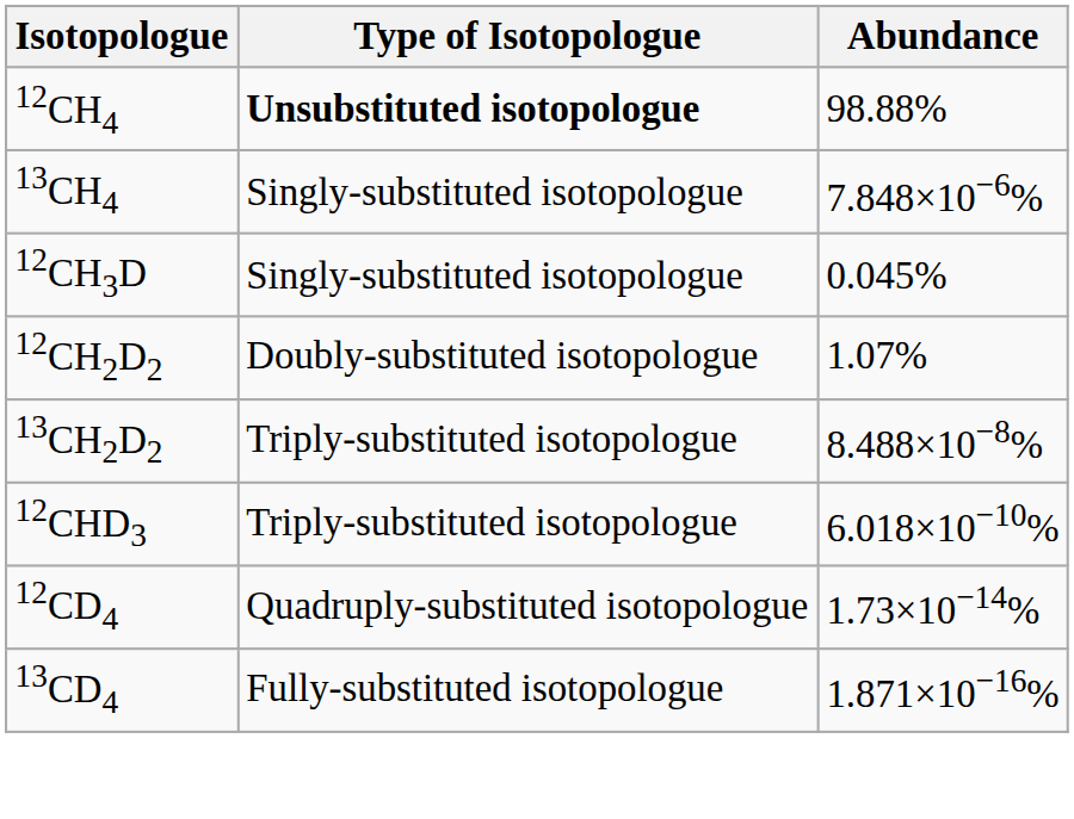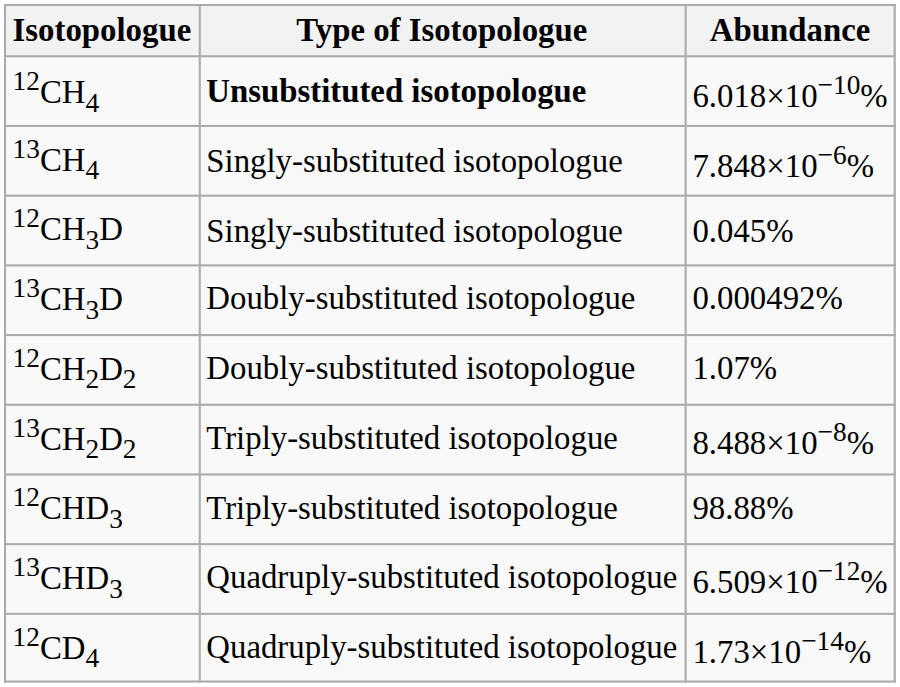 <table class="wikitable">
 <tr>
 <th>Isotopologue</th>
 <th>Type of Isotopologue</th>
 <th>Abundance</th>
 </tr>
 <tr>
 <td><sup>12</sup>CH<sub>4</sub></td>
 <td><strong>Unsubstituted isotopologue</strong></td>
-<td>98.88%</td>
+<td>6.018×10<sup>−10</sup>%</td>
 </tr>
 <tr>
 <td><sup>13</sup>CH<sub>4</sub></td>
 <td>Singly-substituted isotopologue</td>
 <td>7.848×10<sup>−6</sup>%</td>
 </tr>
 <tr>
 <td><sup>12</sup>CH<sub>3</sub>D</td>
 <td>Singly-substituted isotopologue</td>
 <td>0.045%</td>
+</tr>
+<tr>
+<td><sup>13</sup>CH<sub>3</sub>D</td>
+<td>Doubly-substituted isotopologue</td>
+<td>0.000492%</td>
 </tr>
 <tr>
 <td><sup>12</sup>CH<sub>2</sub>D<sub>2</sub></td>
 <td>Doubly-substituted isotopologue</td>
 <td>1.07%</td>
 </tr>
 <tr>
 <td><sup>13</sup>CH<sub>2</sub>D<sub>2</sub></td>
 <td>Triply-substituted isotopologue</td>
 <td>8.488×10<sup>−8</sup>%</td>
 </tr>
 <tr>
 <td><sup>12</sup>CHD<sub>3</sub></td>
 <td>Triply-substituted isotopologue</td>
-<td>6.018×10<sup>−10</sup>%</td>
+<td>98.88%</td>
+</tr>
+<tr>
+<td><sup>13</sup>CHD<sub>3</sub></td>
+<td>Quadruply-substituted isotopologue</td>
+<td>6.509×10<sup>−12</sup>%</td>
 </tr>
 <tr>
 <td><sup>12</sup>CD<sub>4</sub></td>
 <td>Quadruply-substituted isotopologue</td>
 <td>1.73×10<sup>−14</sup>%</td>
 </tr>
-<tr>
-<td><sup>13</sup>CD<sub>4</sub></td>
-<td>Fully-substituted isotopologue</td>
-<td>1.871×10<sup>−16</sup>%</td>
-</tr>
 </table>
